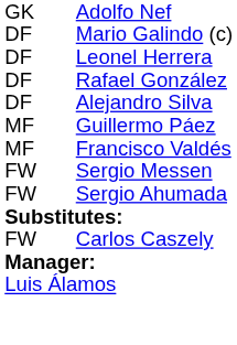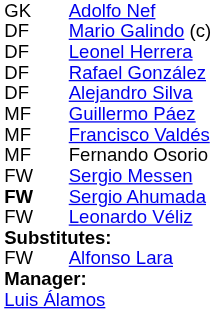 <table cellspacing="0" cellpadding="0" style="font-size:90%; margin:0.2em auto;">
 <tr>
 <th width="25"></th>
 <th width="25"></th>
 </tr>
 <tr>
 <td>GK</td>
 <td></td>
 <td> <a href='#'>Adolfo Nef</a></td>
 </tr>
 <tr>
 <td>DF</td>
 <td></td>
 <td> <a href='#'>Mario Galindo</a> (c)</td>
 </tr>
 <tr>
 <td>DF</td>
 <td></td>
 <td> <a href='#'>Leonel Herrera</a></td>
 </tr>
 <tr>
 <td>DF</td>
 <td></td>
 <td> <a href='#'>Rafael González</a></td>
 </tr>
 <tr>
 <td>DF</td>
 <td></td>
 <td> <a href='#'>Alejandro Silva</a></td>
 </tr>
 <tr>
 <td>MF</td>
 <td></td>
 <td> <a href='#'>Guillermo Páez</a></td>
 </tr>
 <tr>
 <td>MF</td>
 <td></td>
 <td> <a href='#'>Francisco Valdés</a></td>
 </tr>
 <tr>
+<td>MF</td>
+<td></td>
+<td> Fernando Osorio</td>
+<td></td>
+<td></td>
+</tr>
+<tr>
 <td>FW</td>
 <td></td>
 <td> <a href='#'>Sergio Messen</a></td>
 </tr>
 <tr>
+<td><strong>FW</strong></td>
+<td></td>
+<td> <a href='#'>Sergio Ahumada</a></td>
+</tr>
+<tr>
 <td>FW</td>
 <td></td>
-<td> <a href='#'>Sergio Ahumada</a></td>
+<td> <a href='#'>Leonardo Véliz</a></td>
+<td></td>
+<td></td>
 </tr>
 <tr>
 <td colspan=3><strong>Substitutes:</strong></td>
 </tr>
 <tr>
 <td>FW</td>
 <td></td>
-<td> <a href='#'>Carlos Caszely</a></td>
+<td> <a href='#'>Alfonso Lara</a></td>
 <td></td>
 <td></td>
 </tr>
 <tr>
 <td colspan=3><strong>Manager:</strong></td>
 </tr>
 <tr>
 <td colspan=4> <a href='#'>Luis Álamos</a></td>
 </tr>
 </table>
